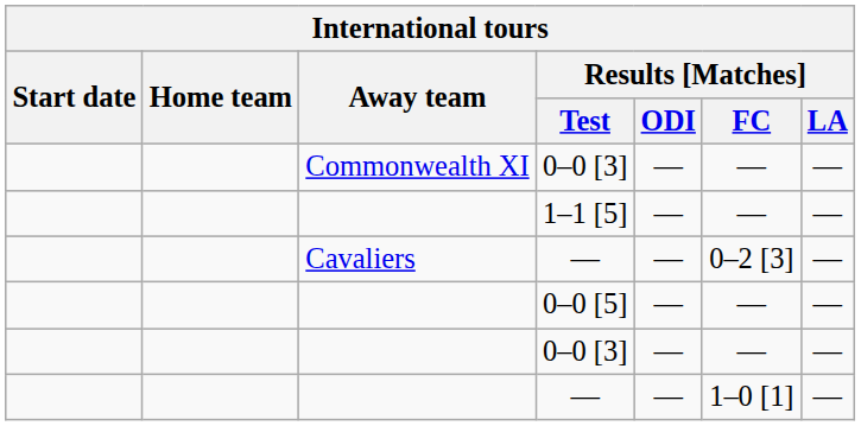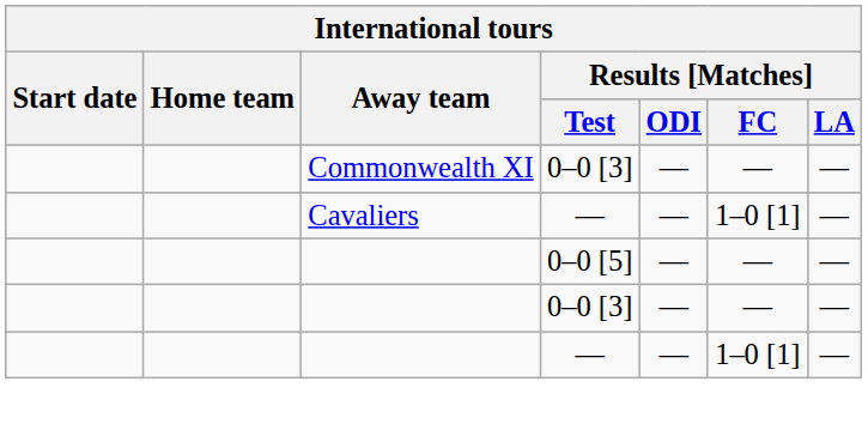 <table class="wikitable">
 <tr>
 <th colspan="7">International tours</th>
 </tr>
 <tr>
 <th rowspan="2">Start date</th>
 <th rowspan="2">Home team</th>
 <th rowspan="2">Away team</th>
 <th colspan="4">Results [Matches]</th>
 </tr>
 <tr>
 <th><a href='#'>Test</a></th>
 <th><a href='#'>ODI</a></th>
 <th><a href='#'>FC</a></th>
 <th><a href='#'>LA</a></th>
 </tr>
 <tr>
 <td><a href='#'></a></td>
 <td></td>
 <td><a href='#'>Commonwealth XI</a></td>
 <td>0–0 [3]</td>
 <td ; style="text-align:center">—</td>
 <td ; style="text-align:center">—</td>
 <td ; style="text-align:center">—</td>
 </tr>
 <tr>
 <td><a href='#'></a></td>
 <td></td>
-<td></td>
-<td>1–1 [5]</td>
-<td ; style="text-align:center">—</td>
-<td ; style="text-align:center">—</td>
-<td ; style="text-align:center">—</td>
-</tr>
-<tr>
-<td><a href='#'></a></td>
-<td></td>
 <td><a href='#'>Cavaliers</a></td>
 <td ; style="text-align:center">—</td>
 <td ; style="text-align:center">—</td>
-<td>0–2 [3]</td>
+<td>1–0 [1]</td>
 <td ; style="text-align:center">—</td>
 </tr>
 <tr>
 <td><a href='#'></a></td>
 <td></td>
 <td></td>
 <td>0–0 [5]</td>
 <td ; style="text-align:center">—</td>
 <td ; style="text-align:center">—</td>
 <td ; style="text-align:center">—</td>
 </tr>
 <tr>
 <td><a href='#'></a></td>
 <td></td>
 <td></td>
 <td>0–0 [3]</td>
 <td ; style="text-align:center">—</td>
 <td ; style="text-align:center">—</td>
 <td ; style="text-align:center">—</td>
 </tr>
 <tr>
 <td><a href='#'></a></td>
 <td></td>
 <td></td>
 <td ; style="text-align:center">—</td>
 <td ; style="text-align:center">—</td>
 <td>1–0 [1]</td>
 <td ; style="text-align:center">—</td>
 </tr>
 </table>
